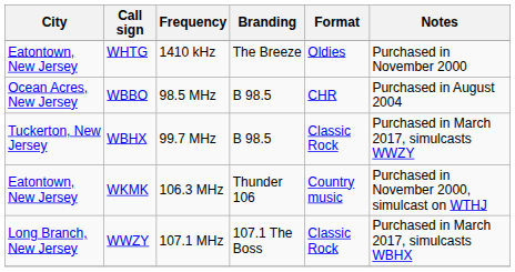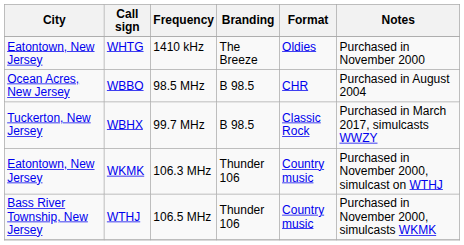 <table class="wikitable"|+ PMCM TV>
 <tr>
 <th scope="col">City</th>
 <th scope="col">Call sign</th>
 <th scope="col">Frequency</th>
 <th scope="col" class="unsortable">Branding</th>
 <th scope="col">Format</th>
 <th scope="col">Notes</th>
 </tr>
 <tr>
 </tr>
 <tr style="vertical-align: top; text-align: left;">
 <td><a href='#'>Eatontown, New Jersey</a></td>
 <td><a href='#'>WHTG</a></td>
 <td>1410 kHz</td>
 <td>The Breeze</td>
 <td><a href='#'>Oldies</a></td>
 <td>Purchased in November 2000</td>
 </tr>
 <tr>
 <td><a href='#'>Ocean Acres, New Jersey</a></td>
 <td><a href='#'>WBBO</a></td>
 <td>98.5 MHz</td>
 <td>B 98.5</td>
 <td><a href='#'>CHR</a></td>
 <td>Purchased in August 2004</td>
 </tr>
 <tr>
 <td><a href='#'>Tuckerton, New Jersey</a></td>
 <td><a href='#'>WBHX</a></td>
 <td>99.7 MHz</td>
 <td>B 98.5</td>
 <td><a href='#'>Classic Rock</a></td>
 <td>Purchased in March 2017, simulcasts <a href='#'>WWZY</a></td>
 </tr>
 <tr>
 <td><a href='#'>Eatontown, New Jersey</a></td>
 <td><a href='#'>WKMK</a></td>
 <td>106.3 MHz</td>
 <td>Thunder 106</td>
 <td><a href='#'>Country music</a></td>
 <td>Purchased in November 2000, simulcast on <a href='#'>WTHJ</a></td>
 </tr>
 <tr>
-<td><a href='#'>Long Branch, New Jersey</a></td>
-<td><a href='#'>WWZY</a></td>
-<td>107.1 MHz</td>
-<td>107.1 The Boss</td>
-<td><a href='#'>Classic Rock</a></td>
-<td>Purchased in March 2017, simulcasts <a href='#'>WBHX</a></td>
+<td><a href='#'>Bass River Township, New Jersey</a></td>
+<td><a href='#'>WTHJ</a></td>
+<td>106.5 MHz</td>
+<td>Thunder 106</td>
+<td><a href='#'>Country music</a></td>
+<td>Purchased in November 2000, simulcasts <a href='#'>WKMK</a></td>
 </tr>
 <tr>
 </tr>
 </table>
